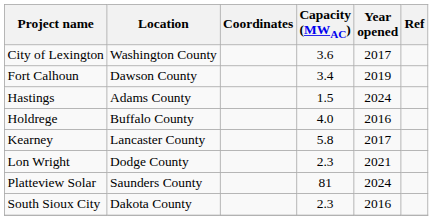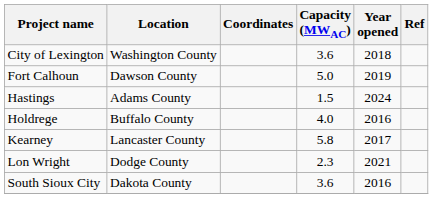 <table class="wikitable sortable">
 <tr>
 <th>Project name</th>
 <th>Location</th>
 <th>Coordinates</th>
 <th>Capacity<br>(<a href='#'>MW<sub>AC</sub></a>)</th>
 <th>Year<br>opened</th>
 <th>Ref</th>
 </tr>
 <tr>
 <td>City of Lexington</td>
 <td>Washington County</td>
 <td></td>
 <td align="center">3.6</td>
-<td align="center">2017</td>
+<td align="center">2018</td>
 <td></td>
 </tr>
 <tr>
 <td>Fort Calhoun</td>
 <td>Dawson County</td>
 <td></td>
-<td align="center">3.4</td>
+<td align="center">5.0</td>
 <td align="center">2019</td>
 <td></td>
 </tr>
 <tr>
 <td>Hastings</td>
 <td>Adams County</td>
 <td></td>
 <td align="center">1.5</td>
 <td align="center">2024</td>
 <td></td>
 </tr>
 <tr>
 <td>Holdrege</td>
 <td>Buffalo County</td>
 <td></td>
 <td align="center">4.0</td>
 <td align="center">2016</td>
 <td></td>
 </tr>
 <tr>
 <td>Kearney</td>
 <td>Lancaster County</td>
 <td></td>
 <td align="center">5.8</td>
 <td align="center">2017</td>
 <td></td>
 </tr>
 <tr>
 <td>Lon Wright</td>
 <td>Dodge County</td>
 <td></td>
 <td align="center">2.3</td>
 <td align="center">2021</td>
 <td></td>
 </tr>
 <tr>
-<td>Platteview Solar</td>
-<td>Saunders County</td>
-<td><br></td>
-<td align="center">81</td>
-<td align="center">2024</td>
-<td></td>
-</tr>
-<tr>
 <td>South Sioux City</td>
 <td>Dakota County</td>
 <td></td>
-<td align="center">2.3</td>
+<td align="center">3.6</td>
 <td align="center">2016</td>
 <td></td>
 </tr>
 <tr>
 </tr>
 </table>
